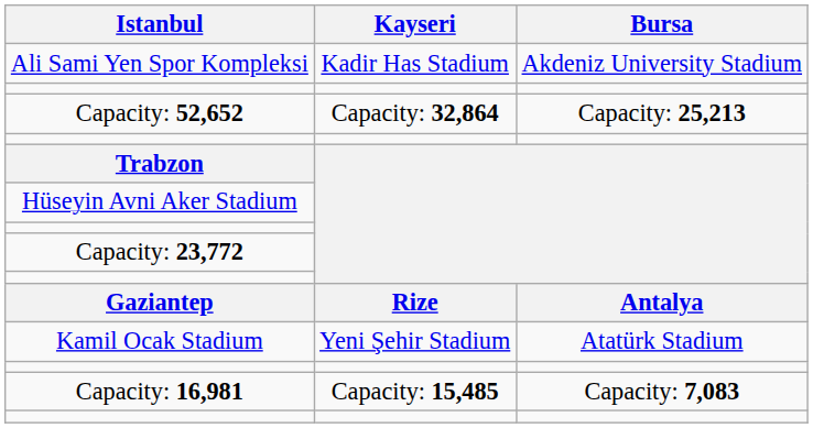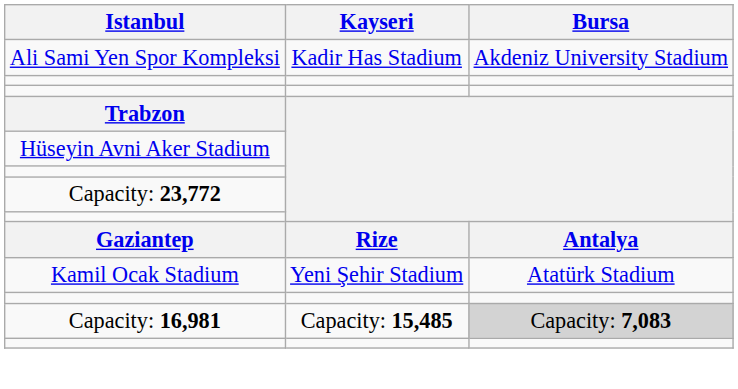 <table class="wikitable" style="text-align:center">
 <tr>
 <th><a href='#'>Istanbul</a></th>
 <th><a href='#'>Kayseri</a></th>
 <th><a href='#'>Bursa</a></th>
 </tr>
 <tr>
 <td><a href='#'>Ali Sami Yen Spor Kompleksi</a></td>
 <td><a href='#'>Kadir Has Stadium</a></td>
 <td><a href='#'>Akdeniz University Stadium</a></td>
 </tr>
 <tr>
 <td><small></small></td>
 <td><small></small></td>
 <td><small></small></td>
-</tr>
-<tr>
-<td>Capacity: <strong>52,652</strong></td>
-<td>Capacity: <strong>32,864</strong></td>
-<td>Capacity: <strong>25,213</strong></td>
 </tr>
 <tr>
 <td></td>
 <td></td>
 <td></td>
 </tr>
 <tr>
 <th><a href='#'>Trabzon</a></th>
 <th colspan="2" rowspan="5"></th>
 </tr>
 <tr>
 <td><a href='#'>Hüseyin Avni Aker Stadium</a></td>
 </tr>
 <tr>
 <td><small></small></td>
 </tr>
 <tr>
 <td>Capacity: <strong>23,772</strong></td>
 </tr>
 <tr>
 <td></td>
 </tr>
 <tr>
 <th><a href='#'>Gaziantep</a></th>
 <th><a href='#'>Rize</a></th>
 <th><a href='#'>Antalya</a></th>
 </tr>
 <tr>
 <td><a href='#'>Kamil Ocak Stadium</a></td>
 <td><a href='#'>Yeni Şehir Stadium</a></td>
 <td><a href='#'>Atatürk Stadium</a></td>
 </tr>
 <tr>
 <td><small></small></td>
 <td><small></small></td>
 <td><small></small></td>
 </tr>
 <tr>
 <td>Capacity: <strong>16,981</strong></td>
 <td>Capacity: <strong>15,485</strong></td>
-<td>Capacity: <strong>7,083</strong></td>
+<td style="background: lightgrey;">Capacity: <strong>7,083</strong></td>
 </tr>
 <tr>
 <td></td>
 <td></td>
 <td></td>
 </tr>
 </table>
